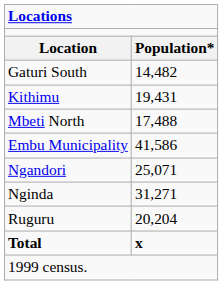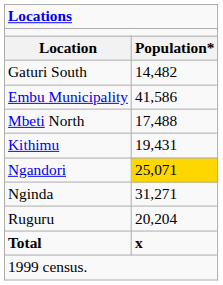 <table class="wikitable">
 <tr>
 <td colspan="2"><strong><a href='#'>Locations</a></strong></td>
 </tr>
 <tr>
 <td colspan="2"></td>
 </tr>
 <tr>
 <th>Location</th>
 <th>Population*</th>
 </tr>
 <tr>
 <td>Gaturi South</td>
 <td>14,482</td>
 </tr>
 <tr>
-<td><a href='#'>Kithimu</a></td>
-<td>19,431</td>
+<td><a href='#'>Embu Municipality</a></td>
+<td>41,586</td>
 </tr>
 <tr>
 <td><a href='#'>Mbeti</a> North</td>
 <td>17,488</td>
 </tr>
 <tr>
-<td><a href='#'>Embu Municipality</a></td>
-<td>41,586</td>
+<td><a href='#'>Kithimu</a></td>
+<td>19,431</td>
 </tr>
 <tr>
 <td><a href='#'>Ngandori</a></td>
-<td>25,071</td>
+<td style="background: gold;">25,071</td>
 </tr>
 <tr>
 <td>Nginda</td>
 <td>31,271</td>
 </tr>
 <tr>
 <td>Ruguru</td>
 <td>20,204</td>
 </tr>
 <tr>
 <td><strong>Total</strong></td>
 <td><strong>x</strong></td>
 </tr>
 <tr>
 <td colspan="2">1999 census.</td>
 </tr>
 </table>
